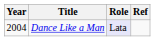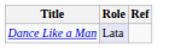 <table class="wikitable sortable">
 <tr>
-<th>Year</th>
 <th>Title</th>
 <th>Role</th>
 <th class="unsortable">Ref</th>
 </tr>
 <tr>
-<td>2004</td>
 <td><em><a href='#'>Dance Like a Man</a></em></td>
 <td style="background: lavender;">Lata</td>
 <td></td>
 </tr>
 </table>
